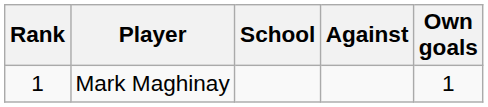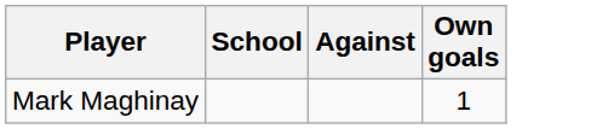 <table class="wikitable" style="text-align:center">
 <tr>
-<th>Rank</th>
 <th>Player</th>
 <th>School</th>
 <th>Against</th>
 <th>Own<br>goals</th>
 </tr>
 <tr>
-<td>1</td>
 <td align="left"> Mark Maghinay</td>
 <td align="left"></td>
 <td align="left"></td>
 <td>1</td>
 </tr>
 </table>
